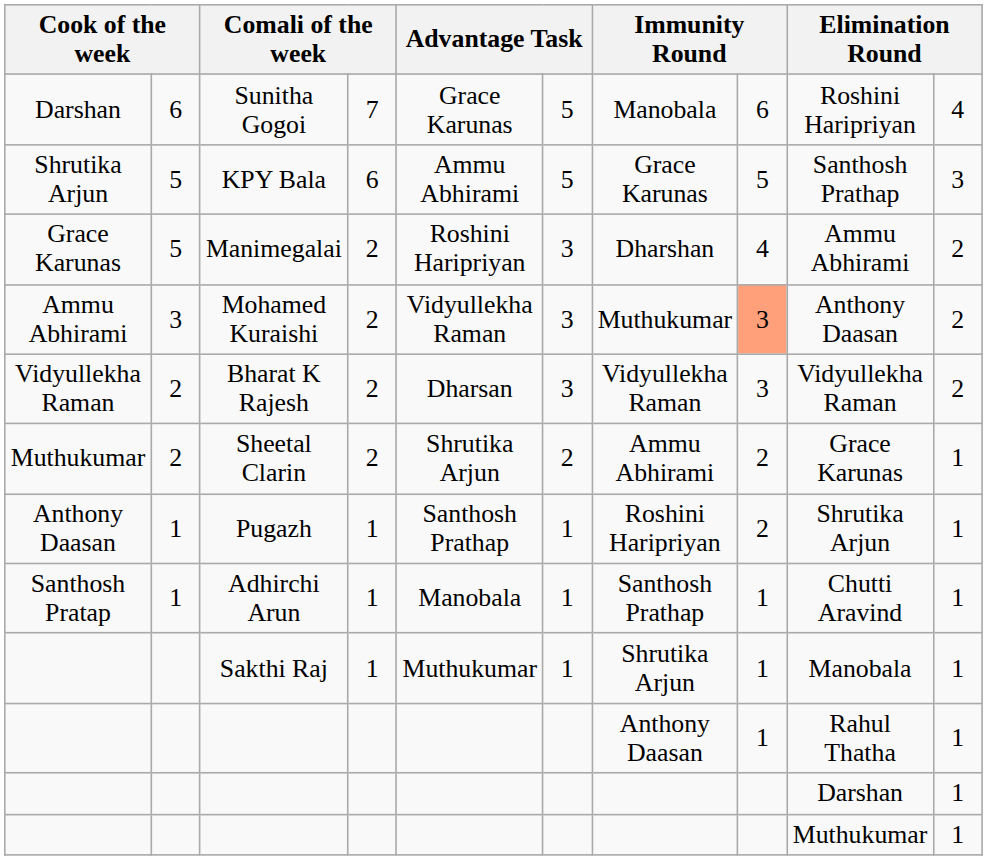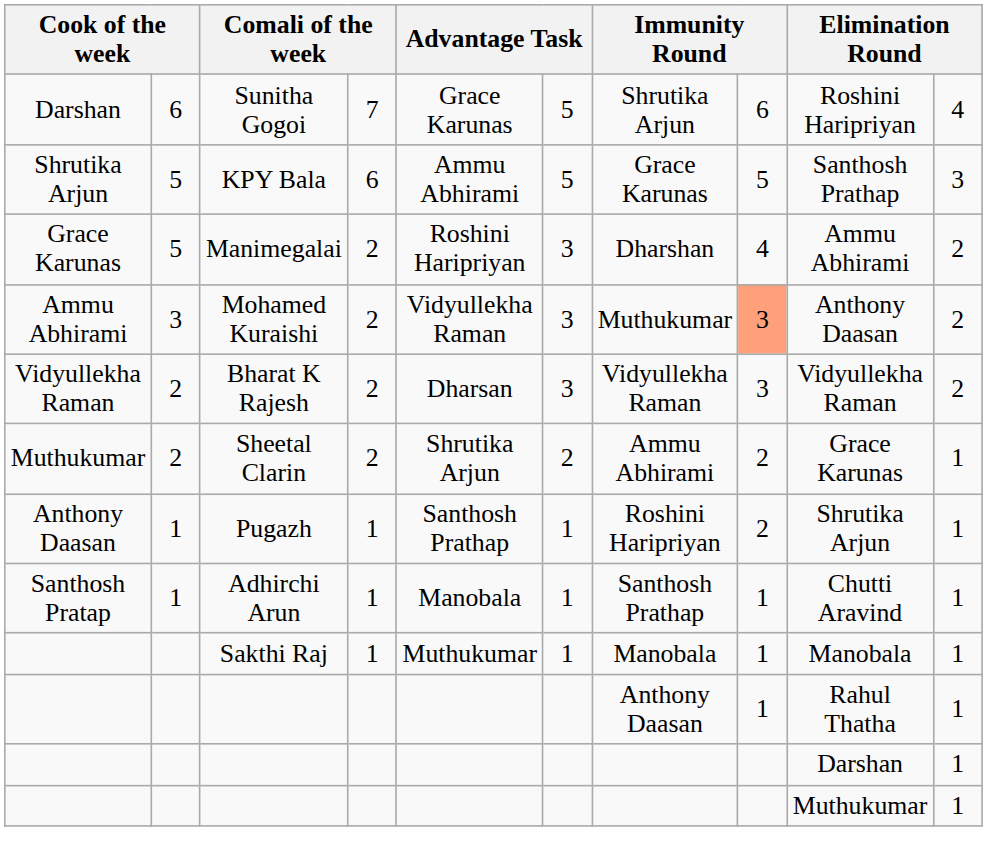 <table class="wikitable sortable">
 <tr>
 <th colspan="2">Cook of the week</th>
 <th colspan="2">Comali of the week</th>
 <th colspan="2">Advantage Task</th>
 <th colspan="2">Immunity Round</th>
 <th colspan="2">Elimination Round</th>
 </tr>
 <tr>
 <td style="text-align:center;">Darshan</td>
 <td scope="col" width=5% style="text-align:center;">6</td>
 <td style="text-align:center;">Sunitha Gogoi</td>
 <td scope="col" width=5% style="text-align:center;">7</td>
 <td style="text-align:center;">Grace Karunas</td>
 <td scope="col" width=5% style="text-align:center;">5</td>
-<td style="text-align:center;">Manobala</td>
+<td style="text-align:center;">Shrutika Arjun</td>
 <td scope="col" width=5% style="text-align:center;">6</td>
 <td style="text-align:center;">Roshini Haripriyan</td>
 <td scope="col" width=5% style="text-align:center;">4</td>
 </tr>
 <tr>
 <td style="text-align:center;">Shrutika Arjun</td>
 <td scope="col" width=5% style="text-align:center;">5</td>
 <td style="text-align:center;">KPY Bala</td>
 <td scope="col" width=5% style="text-align:center;">6</td>
 <td style="text-align:center;">Ammu Abhirami</td>
 <td scope="col" width=5% style="text-align:center;">5</td>
 <td style="text-align:center;">Grace Karunas</td>
 <td scope="col" width=5% style="text-align:center;">5</td>
 <td style="text-align:center;">Santhosh Prathap</td>
 <td scope="col" width=5% style="text-align:center;">3</td>
 </tr>
 <tr>
 <td style="text-align:center;">Grace Karunas</td>
 <td scope="col" width=5% style="text-align:center;">5</td>
 <td style="text-align:center;">Manimegalai</td>
 <td scope="col" width=5% style="text-align:center;">2</td>
 <td style="text-align:center;">Roshini Haripriyan</td>
 <td scope="col" width=5% style="text-align:center;">3</td>
 <td style="text-align:center;">Dharshan</td>
 <td scope="col" width=5% style="text-align:center;">4</td>
 <td style="text-align:center;">Ammu Abhirami</td>
 <td scope="col" width=5% style="text-align:center;">2</td>
 </tr>
 <tr>
 <td style="text-align:center;">Ammu Abhirami</td>
 <td scope="col" width=5% style="text-align:center;">3</td>
 <td style="text-align:center;">Mohamed Kuraishi</td>
 <td scope="col" width=5% style="text-align:center;">2</td>
 <td style="text-align:center;">Vidyullekha Raman</td>
 <td scope="col" width=5% style="text-align:center;">3</td>
 <td style="text-align:center;">Muthukumar</td>
 <td scope="col" width=5% style="background: lightsalmon; text-align:center;">3</td>
 <td style="text-align:center;">Anthony Daasan</td>
 <td scope="col" width=5% style="text-align:center;">2</td>
 </tr>
 <tr>
 <td style="text-align:center;">Vidyullekha Raman</td>
 <td scope="col" width=5% style="text-align:center;">2</td>
 <td style="text-align:center;">Bharat K Rajesh</td>
 <td scope="col" width=5% style="text-align:center;">2</td>
 <td style="text-align:center;">Dharsan</td>
 <td scope="col" width=5% style="text-align:center;">3</td>
 <td style="text-align:center;">Vidyullekha Raman</td>
 <td scope="col" width=5% style="text-align:center;">3</td>
 <td style="text-align:center;">Vidyullekha Raman</td>
 <td scope="col" width=5% style="text-align:center;">2</td>
 </tr>
 <tr>
 <td style="text-align:center;">Muthukumar</td>
 <td scope="col" width=5% style="text-align:center;">2</td>
 <td style="text-align:center;">Sheetal Clarin</td>
 <td scope="col" width=5% style="text-align:center;">2</td>
 <td style="text-align:center;">Shrutika Arjun</td>
 <td scope="col" width=5% style="text-align:center;">2</td>
 <td style="text-align:center;">Ammu Abhirami</td>
 <td scope="col" width=5% style="text-align:center;">2</td>
 <td style="text-align:center;">Grace Karunas</td>
 <td scope="col" width=5% style="text-align:center;">1</td>
 </tr>
 <tr>
 <td style="text-align:center;">Anthony Daasan</td>
 <td scope="col" width=5% style="text-align:center;">1</td>
 <td style="text-align:center;">Pugazh</td>
 <td scope="col" width=5% style="text-align:center;">1</td>
 <td style="text-align:center;">Santhosh Prathap</td>
 <td scope="col" width=5% style="text-align:center;">1</td>
 <td style="text-align:center;">Roshini Haripriyan</td>
 <td scope="col" width=5% style="text-align:center;">2</td>
 <td style="text-align:center;">Shrutika Arjun</td>
 <td scope="col" width=5% style="text-align:center;">1</td>
 </tr>
 <tr>
 <td style="text-align:center;">Santhosh Pratap</td>
 <td scope="col" width=5% style="text-align:center;">1</td>
 <td style="text-align:center;">Adhirchi Arun</td>
 <td scope="col" width=5% style="text-align:center;">1</td>
 <td style="text-align:center;">Manobala</td>
 <td scope="col" width=5% style="text-align:center;">1</td>
 <td style="text-align:center;">Santhosh Prathap</td>
 <td scope="col" width=5% style="text-align:center;">1</td>
 <td style="text-align:center;">Chutti Aravind</td>
 <td scope="col" width=5% style="text-align:center;">1</td>
 </tr>
 <tr>
 <td></td>
 <td></td>
 <td style="text-align:center;">Sakthi Raj</td>
 <td scope="col" width=5% style="text-align:center;">1</td>
 <td style="text-align:center;">Muthukumar</td>
 <td scope="col" width=5% style="text-align:center;">1</td>
-<td style="text-align:center;">Shrutika Arjun</td>
+<td style="text-align:center;">Manobala</td>
 <td scope="col" width=5% style="text-align:center;">1</td>
 <td style="text-align:center;">Manobala</td>
 <td scope="col" width=5% style="text-align:center;">1</td>
 </tr>
 <tr>
 <td></td>
 <td></td>
 <td></td>
 <td></td>
 <td></td>
 <td></td>
 <td style="text-align:center;">Anthony Daasan</td>
 <td scope="col" width=5% style="text-align:center;">1</td>
 <td style="text-align:center;">Rahul Thatha</td>
 <td scope="col" width=5% style="text-align:center;">1</td>
 </tr>
 <tr>
 <td></td>
 <td></td>
 <td></td>
 <td></td>
 <td></td>
 <td></td>
 <td></td>
 <td></td>
 <td style="text-align:center;">Darshan</td>
 <td scope="col" width=5% style="text-align:center;">1</td>
 </tr>
 <tr>
 <td></td>
 <td></td>
 <td></td>
 <td></td>
 <td></td>
 <td></td>
 <td></td>
 <td></td>
 <td style="text-align:center;">Muthukumar</td>
 <td scope="col" width=5% style="text-align:center;">1</td>
 </tr>
 </table>
